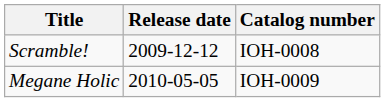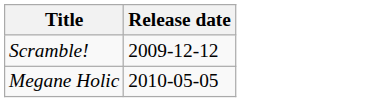 <table class="wikitable">
 <tr>
 <th>Title</th>
 <th>Release date</th>
-<th>Catalog number</th>
 </tr>
 <tr>
 <td><em>Scramble!</em></td>
 <td>2009-12-12</td>
-<td>IOH-0008</td>
 </tr>
 <tr>
 <td><em>Megane Holic</em></td>
 <td>2010-05-05</td>
-<td>IOH-0009</td>
 </tr>
 </table>
